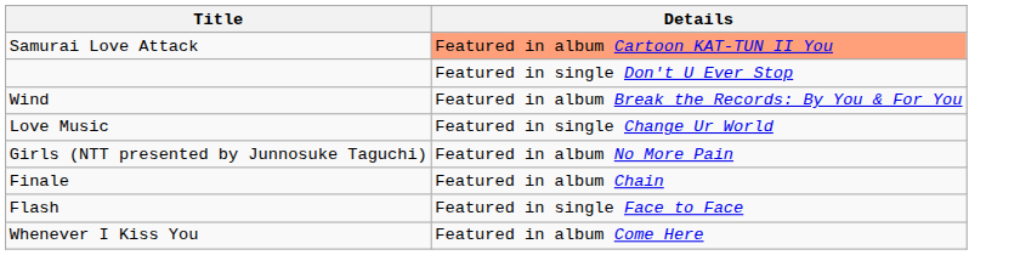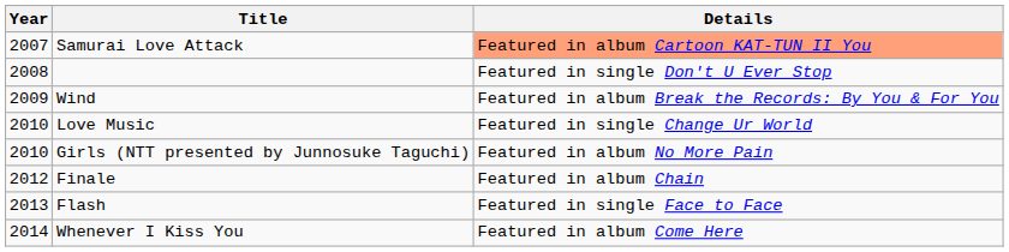 <table class="wikitable">
 <tr>
+<th>Year</th>
 <th>Title</th>
 <th>Details</th>
 </tr>
 <tr>
+<td>2007</td>
 <td>Samurai Love Attack</td>
 <td style="background: lightsalmon;">Featured in album <em><a href='#'>Cartoon KAT-TUN II You</a></em></td>
 </tr>
 <tr>
+<td>2008</td>
 <td></td>
 <td>Featured in single <em><a href='#'>Don't U Ever Stop</a></em></td>
 </tr>
 <tr>
+<td>2009</td>
 <td>Wind</td>
 <td>Featured in album <em><a href='#'>Break the Records: By You & For You</a></em></td>
 </tr>
 <tr>
+<td>2010</td>
 <td>Love Music</td>
 <td>Featured in single <em><a href='#'>Change Ur World</a></em></td>
 </tr>
 <tr>
+<td>2010</td>
 <td>Girls (NTT presented by Junnosuke Taguchi)</td>
 <td>Featured in album <em><a href='#'>No More Pain</a></em></td>
 </tr>
 <tr>
+<td>2012</td>
 <td>Finale</td>
 <td>Featured in album <em><a href='#'>Chain</a></em></td>
 </tr>
 <tr>
+<td>2013</td>
 <td>Flash</td>
 <td>Featured in single <em><a href='#'>Face to Face</a></em></td>
 </tr>
 <tr>
+<td>2014</td>
 <td>Whenever I Kiss You</td>
 <td>Featured in album <em><a href='#'>Come Here</a></em></td>
 </tr>
 </table>
